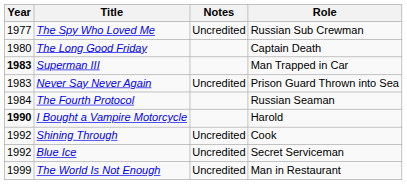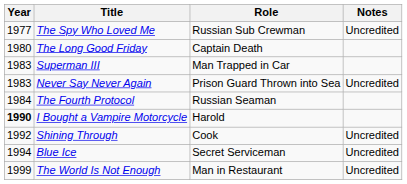 <table class="wikitable">
 <tr>
 <th>Year</th>
 <th>Title</th>
+<th>Role</th>
 <th>Notes</th>
-<th>Role</th>
 </tr>
 <tr>
 <td>1977</td>
 <td><em><a href='#'>The Spy Who Loved Me</a></em></td>
+<td>Russian Sub Crewman</td>
 <td>Uncredited</td>
-<td>Russian Sub Crewman</td>
 </tr>
 <tr>
 <td>1980</td>
 <td><em><a href='#'>The Long Good Friday</a></em></td>
+<td>Captain Death</td>
 <td></td>
-<td>Captain Death</td>
 </tr>
 <tr>
-<td><strong>1983</strong></td>
+<td>1983</td>
 <td><em><a href='#'>Superman III</a></em></td>
+<td>Man Trapped in Car</td>
 <td></td>
-<td>Man Trapped in Car</td>
 </tr>
 <tr>
 <td>1983</td>
 <td><em><a href='#'>Never Say Never Again</a></em></td>
+<td>Prison Guard Thrown into Sea</td>
 <td>Uncredited</td>
-<td>Prison Guard Thrown into Sea</td>
 </tr>
 <tr>
 <td>1984</td>
 <td><em><a href='#'>The Fourth Protocol</a></em></td>
+<td>Russian Seaman</td>
 <td></td>
-<td>Russian Seaman</td>
 </tr>
 <tr>
 <td><strong>1990</strong></td>
 <td><em><a href='#'>I Bought a Vampire Motorcycle</a></em></td>
+<td>Harold</td>
 <td></td>
-<td>Harold</td>
 </tr>
 <tr>
 <td>1992</td>
 <td><em><a href='#'>Shining Through</a></em></td>
+<td>Cook</td>
 <td>Uncredited</td>
-<td>Cook</td>
 </tr>
 <tr>
-<td>1992</td>
+<td>1994</td>
 <td><em><a href='#'>Blue Ice</a></em></td>
+<td>Secret Serviceman</td>
 <td>Uncredited</td>
-<td>Secret Serviceman</td>
 </tr>
 <tr>
 <td>1999</td>
 <td><em><a href='#'>The World Is Not Enough</a></em></td>
+<td>Man in Restaurant</td>
 <td>Uncredited</td>
-<td>Man in Restaurant</td>
 </tr>
 </table>
